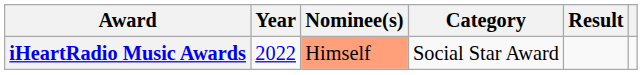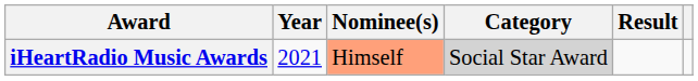 <table class="wikitable sortable plainrowheaders">
 <tr>
 <th scope="col">Award</th>
 <th scope="col">Year</th>
 <th scope="col">Nominee(s)</th>
 <th scope="col">Category</th>
 <th scope="col">Result</th>
 <th scope="col" class="unsortable"></th>
 </tr>
 <tr>
 <th scope="row"><a href='#'>iHeartRadio Music Awards</a></th>
-<td><a href='#'>2022</a></td>
+<td><a href='#'>2021</a></td>
 <td style="background: lightsalmon;">Himself</td>
-<td>Social Star Award</td>
+<td style="background: lightgrey;">Social Star Award</td>
 <td></td>
 <td style="text-align:center;"></td>
 </tr>
 </table>
